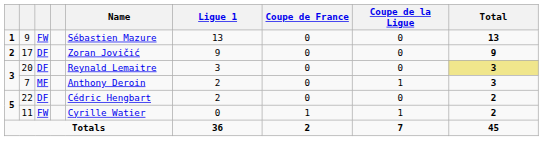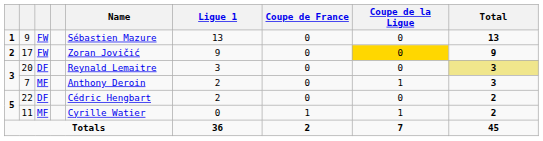 <table class="wikitable" style="text-align:center">
 <tr>
 <th width=15></th>
 <th width=15></th>
 <th width=15></th>
 <th width=15></th>
 <th width=145>Name</th>
 <th width=120><a href='#'>Ligue 1</a></th>
 <th width=120><a href='#'>Coupe de France</a></th>
 <th width=130><a href='#'>Coupe de la Ligue</a></th>
 <th width=120>Total</th>
 </tr>
 <tr>
 <td><strong>1</strong></td>
 <td>9</td>
 <td><a href='#'>FW</a></td>
 <td></td>
 <td align=left><a href='#'>Sébastien Mazure</a></td>
 <td>13</td>
 <td>0</td>
 <td>0</td>
 <td><strong>13</strong></td>
 </tr>
 <tr>
 <td><strong>2</strong></td>
 <td>17</td>
-<td><a href='#'>DF</a></td>
+<td><a href='#'>FW</a></td>
 <td></td>
 <td align=left><a href='#'>Zoran Jovičić</a></td>
 <td>9</td>
 <td>0</td>
-<td>0</td>
+<td style="background: gold;">0</td>
 <td><strong>9</strong></td>
 </tr>
 <tr>
 <td rowspan=2><strong>3</strong></td>
 <td>20</td>
 <td><a href='#'>DF</a></td>
 <td></td>
 <td align=left><a href='#'>Reynald Lemaitre</a></td>
 <td>3</td>
 <td>0</td>
 <td>0</td>
 <td style="background: khaki;"><strong>3</strong></td>
 </tr>
 <tr>
 <td>7</td>
 <td><a href='#'>MF</a></td>
 <td></td>
 <td align=left><a href='#'>Anthony Deroin</a></td>
 <td>2</td>
 <td>0</td>
 <td>1</td>
 <td><strong>3</strong></td>
 </tr>
 <tr>
 <td rowspan=2><strong>5</strong></td>
 <td>22</td>
 <td><a href='#'>DF</a></td>
 <td></td>
 <td align=left><a href='#'>Cédric Hengbart</a></td>
 <td>2</td>
 <td>0</td>
 <td>0</td>
 <td><strong>2</strong></td>
 </tr>
 <tr>
 <td>11</td>
-<td><a href='#'>FW</a></td>
+<td><a href='#'>MF</a></td>
 <td></td>
 <td align=left><a href='#'>Cyrille Watier</a></td>
 <td>0</td>
 <td>1</td>
 <td>1</td>
 <td><strong>2</strong></td>
 </tr>
 <tr>
 <td colspan=5><strong>Totals</strong></td>
 <td><strong>36</strong></td>
 <td><strong>2</strong></td>
 <td><strong>7</strong></td>
 <td><strong>45</strong></td>
 </tr>
 </table>
